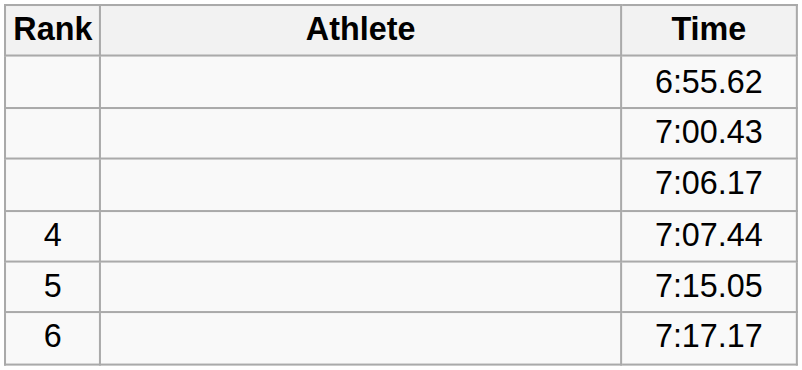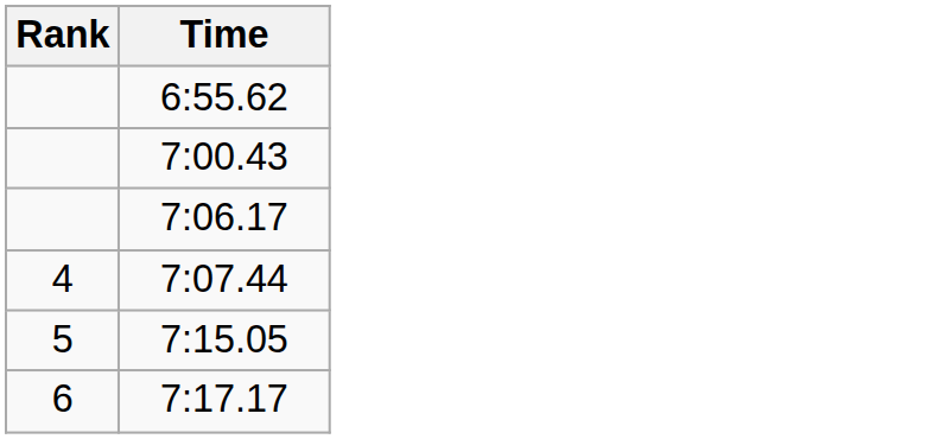 <table class=wikitable style="text-align:center">
 <tr>
 <th width=40>Rank</th>
-<th width=250>Athlete</th>
 <th width=80>Time</th>
 </tr>
 <tr>
 <td></td>
-<td align=left></td>
 <td>6:55.62</td>
 </tr>
 <tr>
 <td></td>
-<td align=left></td>
 <td>7:00.43</td>
 </tr>
 <tr>
 <td></td>
-<td align=left></td>
 <td>7:06.17</td>
 </tr>
 <tr>
 <td>4</td>
-<td align=left></td>
 <td>7:07.44</td>
 </tr>
 <tr>
 <td>5</td>
-<td align=left></td>
 <td>7:15.05</td>
 </tr>
 <tr>
 <td>6</td>
-<td align=left></td>
 <td>7:17.17</td>
 </tr>
 </table>
